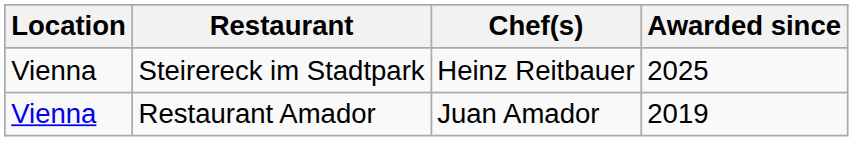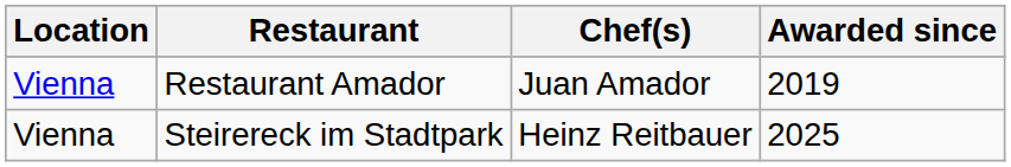 <table class="wikitable sortable">
 <tr>
 <th scope="col">Location</th>
 <th scope="col">Restaurant</th>
 <th scope="col">Chef(s)</th>
 <th scope="col">Awarded since</th>
 </tr>
 <tr>
+<td><a href='#'>Vienna</a></td>
+<td>Restaurant Amador</td>
+<td>Juan Amador</td>
+<td>2019</td>
+</tr>
+<tr>
 <td>Vienna</td>
 <td>Steirereck im Stadtpark</td>
 <td>Heinz Reitbauer</td>
 <td>2025</td>
 </tr>
-<tr>
-<td><a href='#'>Vienna</a></td>
-<td>Restaurant Amador</td>
-<td>Juan Amador</td>
-<td>2019</td>
-</tr>
 </table>
